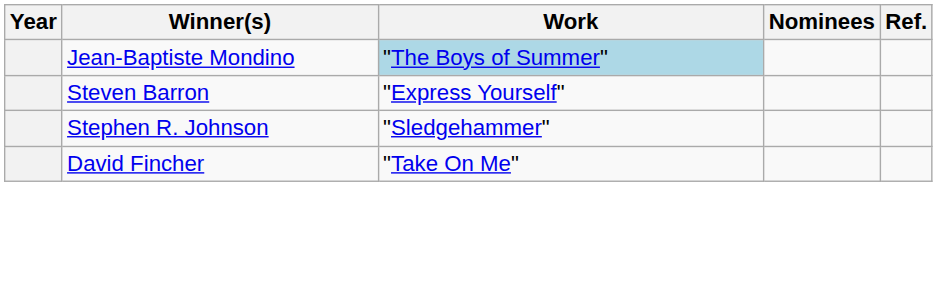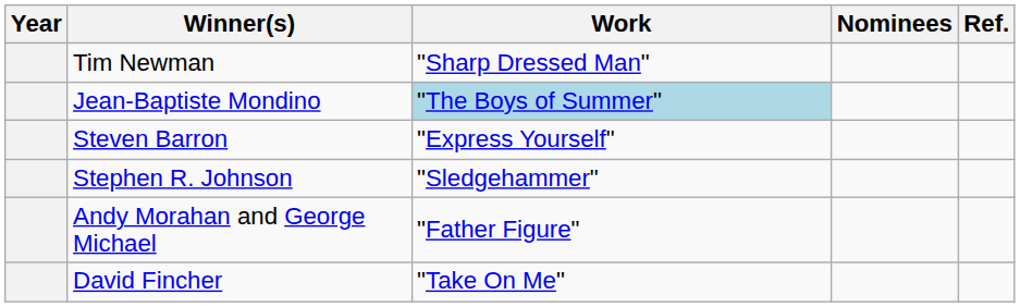 <table class="wikitable sortable">
 <tr>
 <th scope="col" style="width:5px;">Year</th>
 <th scope="col" style="width:220px;">Winner(s)</th>
 <th scope="col" style="width:270px;">Work</th>
 <th scope="col" class="unsortable">Nominees</th>
 <th scope="col" class="unsortable">Ref.</th>
+</tr>
+<tr>
+<th scope="row"></th>
+<td>Tim Newman</td>
+<td>"<a href='#'>Sharp Dressed Man</a>" </td>
+<td></td>
+<td align="center"></td>
 </tr>
 <tr>
 <th scope="row"></th>
 <td><a href='#'>Jean-Baptiste Mondino</a></td>
 <td style="background: lightblue;">"<a href='#'>The Boys of Summer</a>" </td>
 <td></td>
 <td align="center"></td>
 </tr>
 <tr>
 <th scope="row"></th>
 <td><a href='#'>Steven Barron</a></td>
 <td>"<a href='#'>Express Yourself</a>" </td>
 <td></td>
 <td align="center"></td>
 </tr>
 <tr>
 <th scope="row"></th>
 <td><a href='#'>Stephen R. Johnson</a></td>
 <td>"<a href='#'>Sledgehammer</a>" </td>
 <td></td>
 <td align="center"></td>
 </tr>
 <tr>
 <th scope="row"></th>
+<td><a href='#'>Andy Morahan</a> and <a href='#'>George Michael</a></td>
+<td>"<a href='#'>Father Figure</a>" </td>
+<td></td>
+<td align="center"></td>
+</tr>
+<tr>
+<th scope="row"></th>
 <td><a href='#'>David Fincher</a></td>
 <td>"<a href='#'>Take On Me</a>" </td>
 <td></td>
 <td align="center"></td>
 </tr>
 </table>
